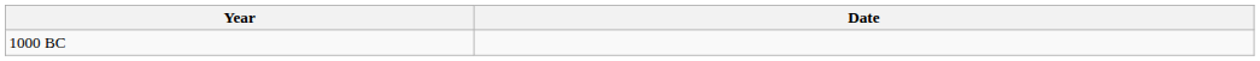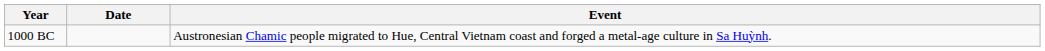 <table class="wikitable" width="100%">
 <tr>
 <th style="width:6%">Year</th>
 <th style="width:10%">Date</th>
+<th>Event</th>
 </tr>
 <tr>
 <td>1000 BC</td>
 <td></td>
+<td>Austronesian <a href='#'>Chamic</a> people migrated to Hue, Central Vietnam coast and forged a metal-age culture in <a href='#'>Sa Huỳnh</a>.</td>
 </tr>
 </table>
